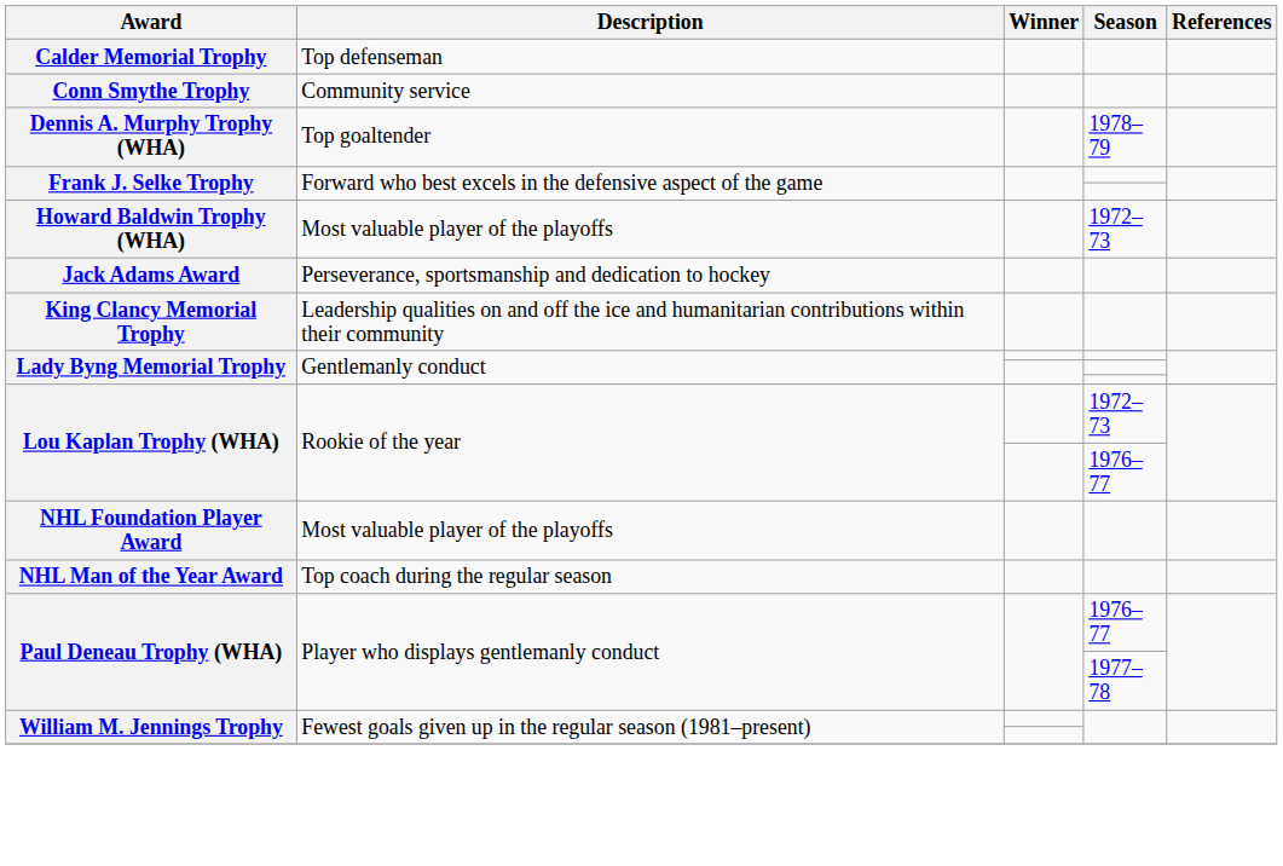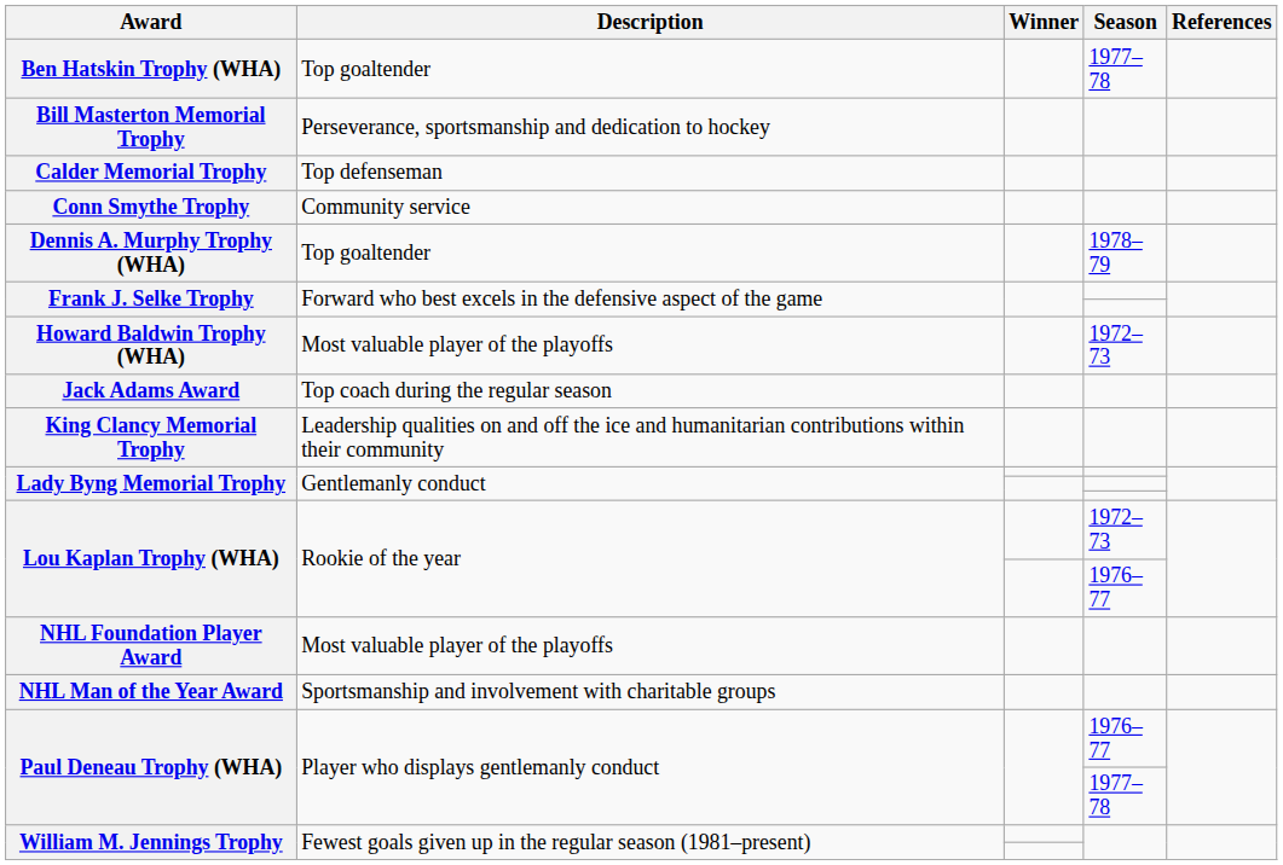 <table class="wikitable sortable" width="75%">
 <tr>
 <th scope="col">Award</th>
 <th scope="col" class="unsortable">Description</th>
 <th scope="col">Winner</th>
 <th scope="col">Season</th>
 <th scope="col" class="unsortable">References</th>
+</tr>
+<tr>
+<th scope="row"><a href='#'>Ben Hatskin Trophy</a> (WHA)</th>
+<td>Top goaltender</td>
+<td></td>
+<td><a href='#'>1977–78</a></td>
+<td></td>
+</tr>
+<tr>
+<th scope="row"><a href='#'>Bill Masterton Memorial Trophy</a></th>
+<td>Perseverance, sportsmanship and dedication to hockey</td>
+<td></td>
+<td></td>
+<td></td>
 </tr>
 <tr>
 <th scope="row"><a href='#'>Calder Memorial Trophy</a></th>
 <td>Top defenseman</td>
 <td></td>
 <td></td>
 <td></td>
 </tr>
 <tr>
 <th scope="row"><a href='#'>Conn Smythe Trophy</a></th>
 <td>Community service</td>
 <td></td>
 <td></td>
 <td></td>
 </tr>
 <tr>
 <th scope="row"><a href='#'>Dennis A. Murphy Trophy</a> (WHA)</th>
 <td>Top goaltender</td>
 <td></td>
 <td><a href='#'>1978–79</a></td>
 <td></td>
 </tr>
 <tr>
 <th scope="row" rowspan="2"><a href='#'>Frank J. Selke Trophy</a></th>
 <td rowspan="2">Forward who best excels in the defensive aspect of the game</td>
 <td rowspan="2"></td>
 <td></td>
 <td rowspan="2"></td>
 </tr>
 <tr>
 <td></td>
 </tr>
 <tr>
 <th scope="row"><a href='#'>Howard Baldwin Trophy</a> (WHA)</th>
 <td>Most valuable player of the playoffs</td>
 <td></td>
 <td><a href='#'>1972–73</a></td>
 <td></td>
 </tr>
 <tr>
 <th scope="row"><a href='#'>Jack Adams Award</a></th>
-<td>Perseverance, sportsmanship and dedication to hockey</td>
+<td>Top coach during the regular season</td>
 <td></td>
 <td></td>
 <td></td>
 </tr>
 <tr>
 <th scope="row"><a href='#'>King Clancy Memorial Trophy</a></th>
 <td>Leadership qualities on and off the ice and humanitarian contributions within their community</td>
 <td></td>
 <td></td>
 <td></td>
 </tr>
 <tr>
 <th scope="row" rowspan="3"><a href='#'>Lady Byng Memorial Trophy</a></th>
 <td rowspan="3">Gentlemanly conduct</td>
 <td></td>
 <td></td>
 <td rowspan="3"></td>
 </tr>
 <tr>
 <td rowspan="2"></td>
 <td></td>
 </tr>
 <tr>
 <td></td>
 </tr>
 <tr>
 <th scope="row" rowspan="2"><a href='#'>Lou Kaplan Trophy</a> (WHA)</th>
 <td rowspan="2">Rookie of the year</td>
 <td></td>
 <td><a href='#'>1972–73</a></td>
 <td rowspan="2"></td>
 </tr>
 <tr>
 <td></td>
 <td><a href='#'>1976–77</a></td>
 </tr>
 <tr>
 <th scope="row"><a href='#'>NHL Foundation Player Award</a></th>
 <td>Most valuable player of the playoffs</td>
 <td></td>
 <td></td>
 <td></td>
 </tr>
 <tr>
 <th scope="row"><a href='#'>NHL Man of the Year Award</a></th>
-<td>Top coach during the regular season</td>
+<td>Sportsmanship and involvement with charitable groups</td>
 <td></td>
 <td></td>
 <td></td>
 </tr>
 <tr>
 <th scope="row" rowspan="2"><a href='#'>Paul Deneau Trophy</a> (WHA)</th>
 <td rowspan="2">Player who displays gentlemanly conduct</td>
 <td rowspan="2"></td>
 <td><a href='#'>1976–77</a></td>
 <td rowspan="2"></td>
 </tr>
 <tr>
 <td><a href='#'>1977–78</a></td>
 </tr>
 <tr>
 <th scope="row" rowspan=2><a href='#'>William M. Jennings Trophy</a></th>
 <td rowspan=2>Fewest goals given up in the regular season (1981–present)</td>
 <td></td>
 <td rowspan="2"></td>
 <td rowspan=2></td>
 </tr>
 <tr>
 <td></td>
 </tr>
 <tr>
 </tr>
 </table>
